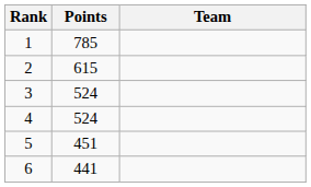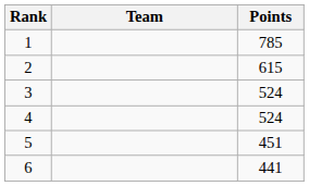 <table class="wikitable" style="text-align:center;">
 <tr>
 <th width=40>Rank</th>
+<th width=180>Team</th>
 <th width=60>Points</th>
-<th width=180>Team</th>
 </tr>
 <tr>
 <td>1</td>
+<td align=left></td>
 <td>785</td>
-<td align=left></td>
 </tr>
 <tr>
 <td>2</td>
+<td align=left></td>
 <td>615</td>
-<td align=left></td>
 </tr>
 <tr>
 <td>3</td>
+<td align=left></td>
 <td>524</td>
-<td align=left></td>
 </tr>
 <tr>
 <td>4</td>
+<td align=left></td>
 <td>524</td>
-<td align=left></td>
 </tr>
 <tr>
 <td>5</td>
+<td align=left></td>
 <td>451</td>
-<td align=left></td>
 </tr>
 <tr>
 <td>6</td>
+<td align=left></td>
 <td>441</td>
-<td align=left></td>
 </tr>
 </table>
